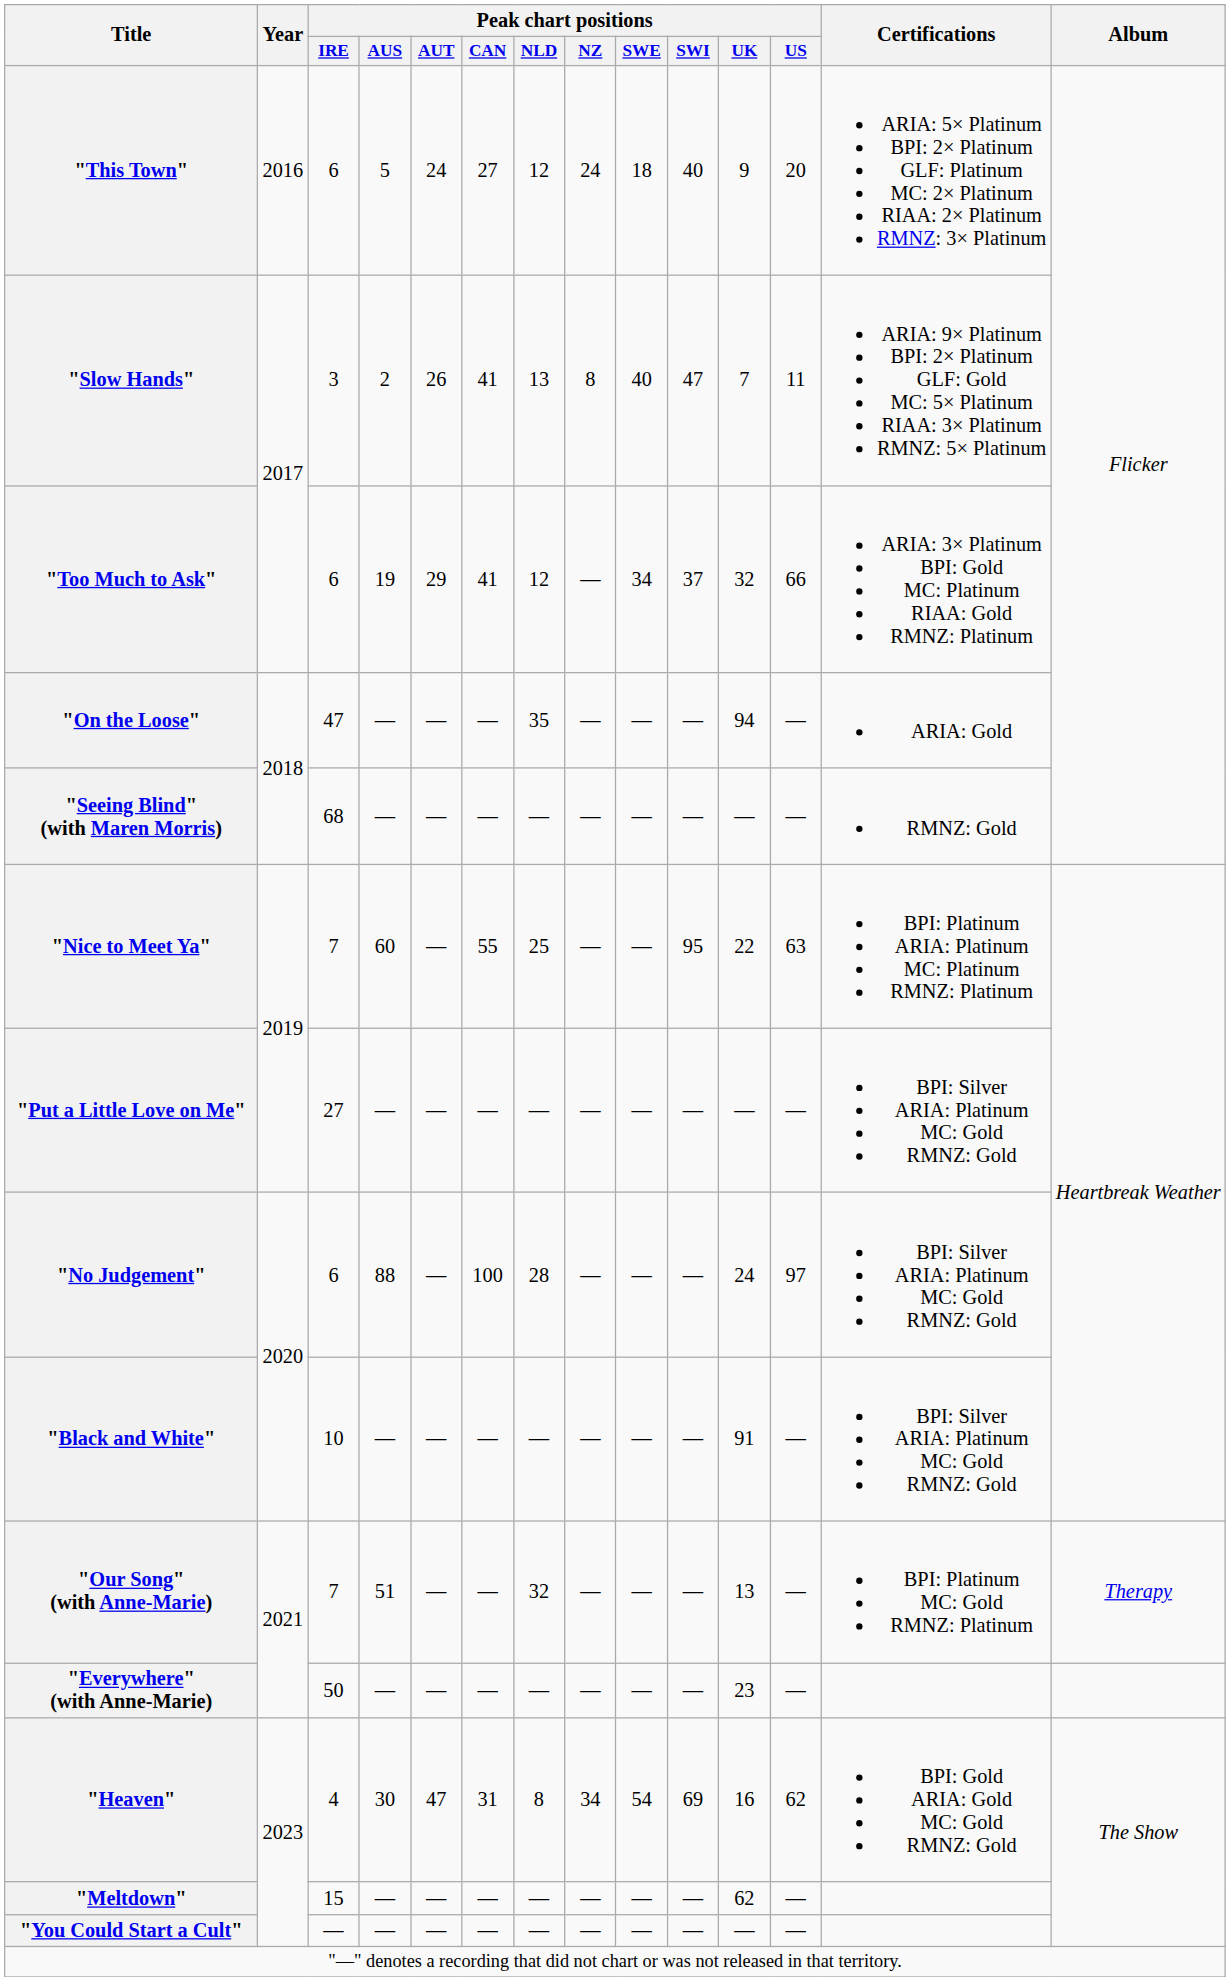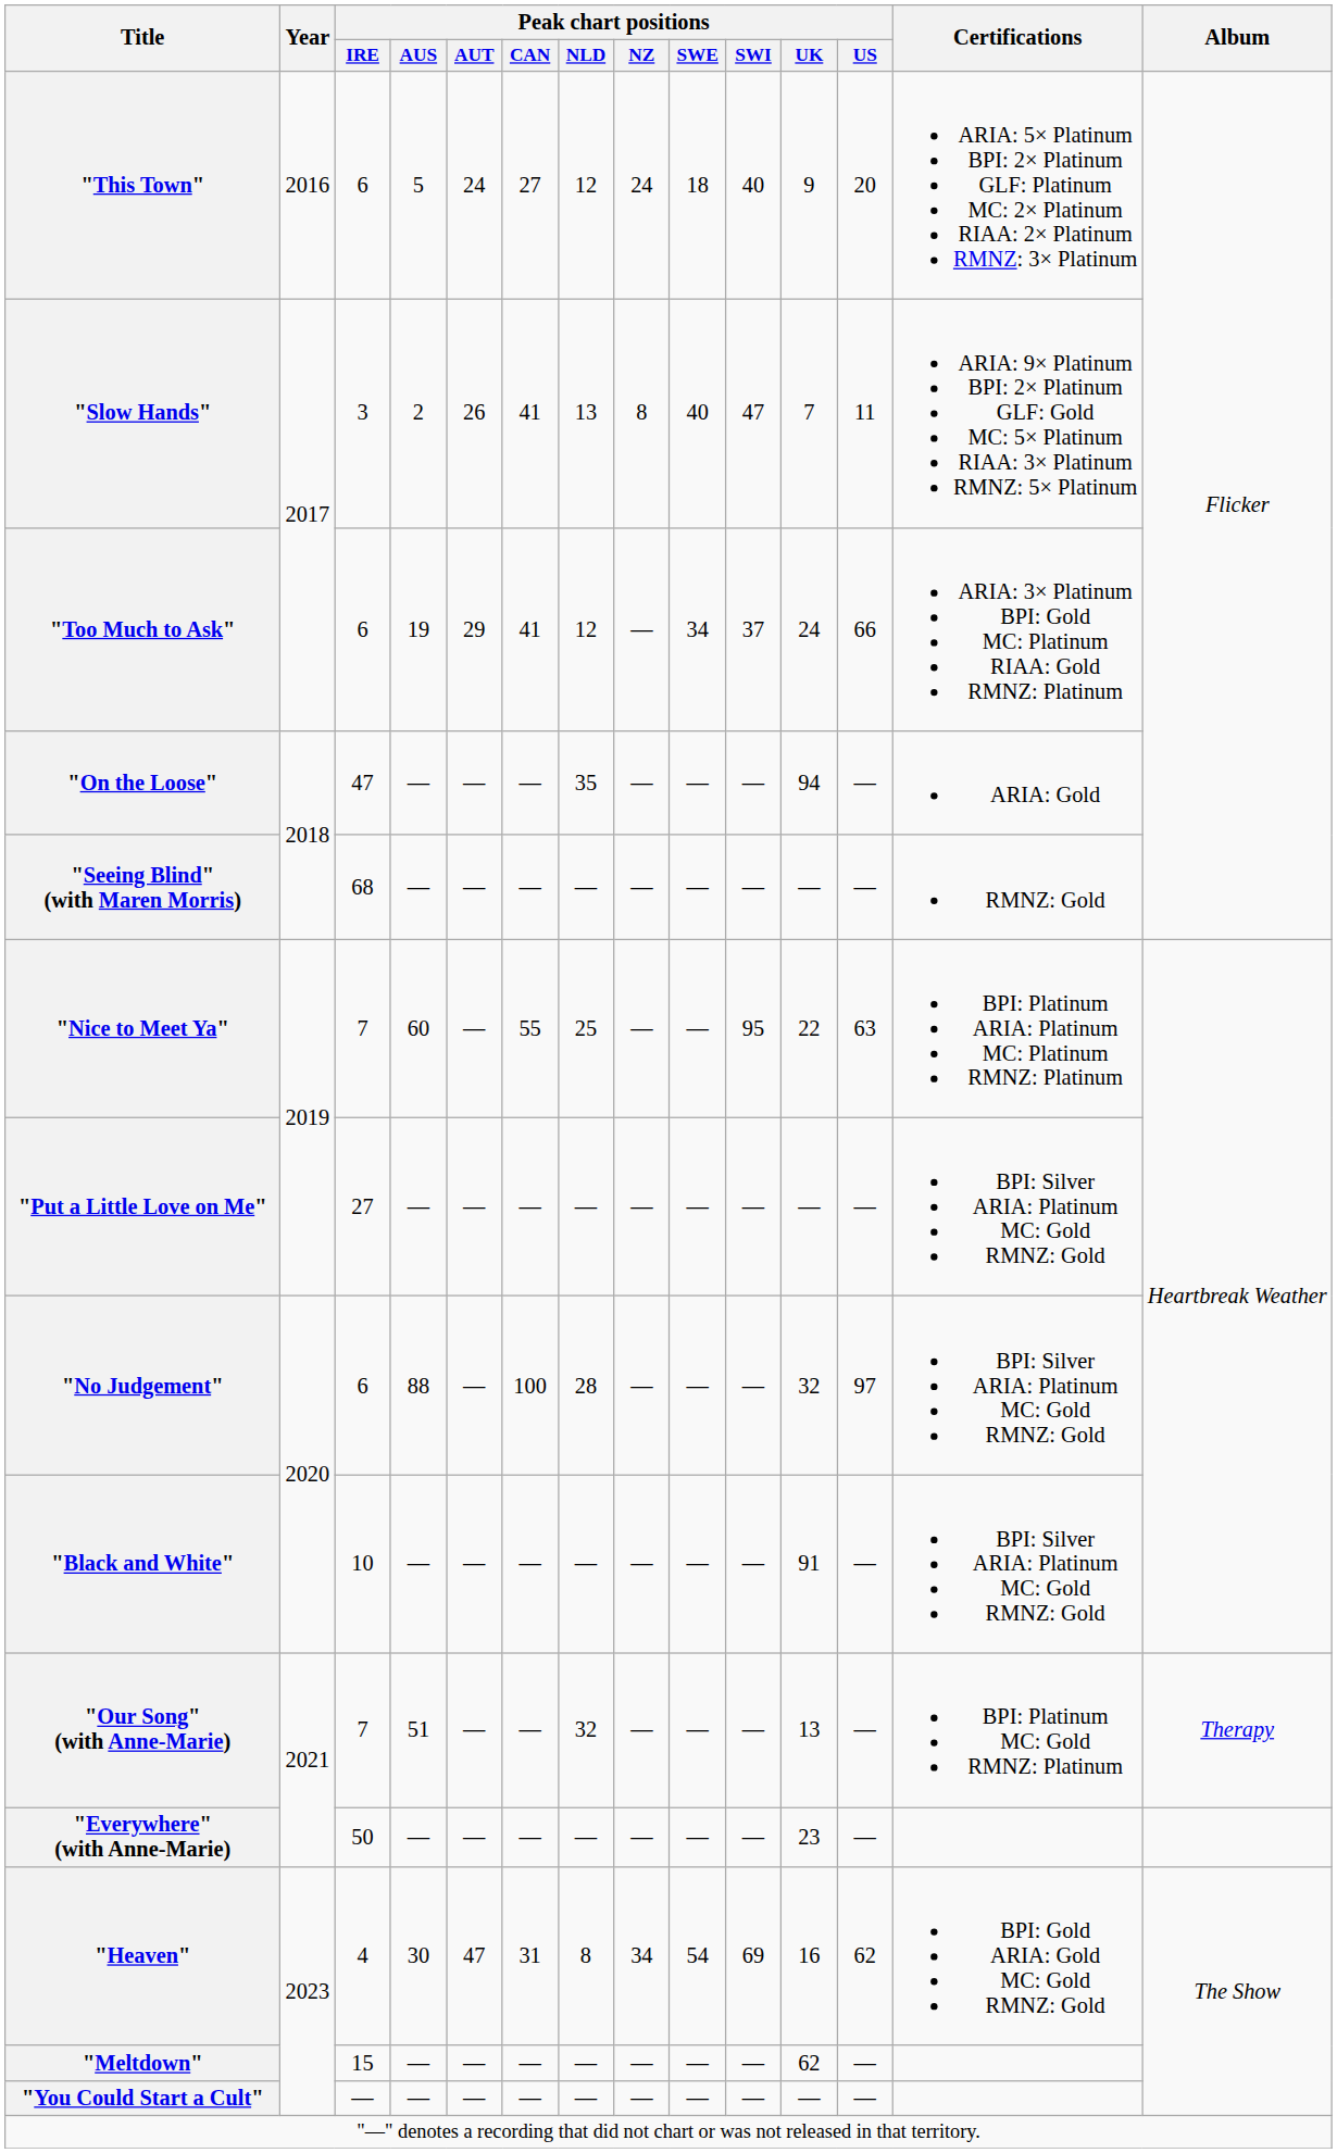 <table class="wikitable plainrowheaders" style="text-align:center;" border="1">
 <tr>
 <th scope="col" rowspan="2" style="width:12em;">Title</th>
 <th scope="col" rowspan="2" style="width:1em;">Year</th>
 <th scope="col" colspan="10">Peak chart positions</th>
 <th scope="col" rowspan="2">Certifications</th>
 <th scope="col" rowspan="2">Album</th>
 </tr>
 <tr>
 <th scope="col" style="width:2.5em;font-size:85%;"><a href='#'>IRE</a><br></th>
 <th scope="col" style="width:2.5em;font-size:85%;"><a href='#'>AUS</a><br></th>
 <th scope="col" style="width:2.5em;font-size:85%;"><a href='#'>AUT</a><br></th>
 <th scope="col" style="width:2.5em;font-size:85%;"><a href='#'>CAN</a><br></th>
 <th scope="col" style="width:2.5em;font-size:85%;"><a href='#'>NLD</a><br></th>
 <th scope="col" style="width:2.5em;font-size:85%;"><a href='#'>NZ</a><br></th>
 <th scope="col" style="width:2.5em;font-size:85%;"><a href='#'>SWE</a><br></th>
 <th scope="col" style="width:2.5em;font-size:85%;"><a href='#'>SWI</a><br></th>
 <th scope="col" style="width:2.5em;font-size:85%;"><a href='#'>UK</a><br></th>
 <th scope="col" style="width:2.5em;font-size:85%;"><a href='#'>US</a><br></th>
 </tr>
 <tr>
 <th scope="row">"<a href='#'>This Town</a>"</th>
 <td>2016</td>
 <td>6</td>
 <td>5</td>
 <td>24</td>
 <td>27</td>
 <td>12</td>
 <td>24</td>
 <td>18</td>
 <td>40</td>
 <td>9</td>
 <td>20</td>
 <td><br><ul><li>ARIA: 5× Platinum</li><li>BPI: 2× Platinum</li><li>GLF: Platinum</li><li>MC: 2× Platinum</li><li>RIAA: 2× Platinum</li><li><a href='#'>RMNZ</a>: 3× Platinum</li></ul></td>
 <td rowspan="5"><em>Flicker</em></td>
 </tr>
 <tr>
 <th scope="row">"<a href='#'>Slow Hands</a>"</th>
 <td rowspan="2">2017</td>
 <td>3</td>
 <td>2</td>
 <td>26</td>
 <td>41</td>
 <td>13</td>
 <td>8</td>
 <td>40</td>
 <td>47</td>
 <td>7</td>
 <td>11</td>
 <td><br><ul><li>ARIA: 9× Platinum</li><li>BPI: 2× Platinum</li><li>GLF: Gold</li><li>MC: 5× Platinum</li><li>RIAA: 3× Platinum</li><li>RMNZ: 5× Platinum</li></ul></td>
 </tr>
 <tr>
 <th scope="row">"<a href='#'>Too Much to Ask</a>"</th>
 <td>6</td>
 <td>19</td>
 <td>29</td>
 <td>41</td>
 <td>12</td>
 <td>—</td>
 <td>34</td>
 <td>37</td>
-<td>32</td>
+<td>24</td>
 <td>66</td>
 <td><br><ul><li>ARIA: 3× Platinum</li><li>BPI: Gold</li><li>MC: Platinum</li><li>RIAA: Gold</li><li>RMNZ: Platinum</li></ul></td>
 </tr>
 <tr>
 <th scope="row">"<a href='#'>On the Loose</a>"</th>
 <td rowspan="2">2018</td>
 <td>47</td>
 <td>—</td>
 <td>—</td>
 <td>—</td>
 <td>35</td>
 <td>—</td>
 <td>—</td>
 <td>—</td>
 <td>94</td>
 <td>—</td>
 <td><br><ul><li>ARIA: Gold</li></ul></td>
 </tr>
 <tr>
 <th scope="row">"<a href='#'>Seeing Blind</a>"<br><span>(with <a href='#'>Maren Morris</a>)</span></th>
 <td>68</td>
 <td>—</td>
 <td>—</td>
 <td>—</td>
 <td>—</td>
 <td>—</td>
 <td>—</td>
 <td>—</td>
 <td>—</td>
 <td>—</td>
 <td><br><ul><li>RMNZ: Gold</li></ul></td>
 </tr>
 <tr>
 <th scope="row">"<a href='#'>Nice to Meet Ya</a>"</th>
 <td rowspan="2">2019</td>
 <td>7</td>
 <td>60</td>
 <td>—</td>
 <td>55</td>
 <td>25</td>
 <td>—</td>
 <td>—</td>
 <td>95</td>
 <td>22</td>
 <td>63</td>
 <td><br><ul><li>BPI: Platinum</li><li>ARIA: Platinum</li><li>MC: Platinum</li><li>RMNZ: Platinum</li></ul></td>
 <td rowspan="4"><em>Heartbreak Weather</em></td>
 </tr>
 <tr>
 <th scope="row">"<a href='#'>Put a Little Love on Me</a>"</th>
 <td>27</td>
 <td>—</td>
 <td>—</td>
 <td>—</td>
 <td>—</td>
 <td>—</td>
 <td>—</td>
 <td>—</td>
 <td>—</td>
 <td>—</td>
 <td><br><ul><li>BPI: Silver</li><li>ARIA: Platinum</li><li>MC: Gold</li><li>RMNZ: Gold</li></ul></td>
 </tr>
 <tr>
 <th scope="row">"<a href='#'>No Judgement</a>"</th>
 <td rowspan="2">2020</td>
 <td>6</td>
 <td>88</td>
 <td>—</td>
 <td>100</td>
 <td>28</td>
 <td>—</td>
 <td>—</td>
 <td>—</td>
-<td>24</td>
+<td>32</td>
 <td>97</td>
 <td><br><ul><li>BPI: Silver</li><li>ARIA: Platinum</li><li>MC: Gold</li><li>RMNZ: Gold</li></ul></td>
 </tr>
 <tr>
 <th scope="row">"<a href='#'>Black and White</a>"</th>
 <td>10</td>
 <td>—</td>
 <td>—</td>
 <td>—</td>
 <td>—</td>
 <td>—</td>
 <td>—</td>
 <td>—</td>
 <td>91</td>
 <td>—</td>
 <td><br><ul><li>BPI: Silver</li><li>ARIA: Platinum</li><li>MC: Gold</li><li>RMNZ: Gold</li></ul></td>
 </tr>
 <tr>
 <th scope="row">"<a href='#'>Our Song</a>"<br><span>(with <a href='#'>Anne-Marie</a>)</span></th>
 <td rowspan="2">2021</td>
 <td>7</td>
 <td>51</td>
 <td>—</td>
 <td>—</td>
 <td>32</td>
 <td>—</td>
 <td>—</td>
 <td>—</td>
 <td>13</td>
 <td>—</td>
 <td><br><ul><li>BPI: Platinum</li><li>MC: Gold</li><li>RMNZ: Platinum</li></ul></td>
 <td><em><a href='#'>Therapy</a></em></td>
 </tr>
 <tr>
 <th scope="row">"<a href='#'>Everywhere</a>"<br><span>(with Anne-Marie)</span></th>
 <td>50</td>
 <td>—</td>
 <td>—</td>
 <td>—</td>
 <td>—</td>
 <td>—</td>
 <td>—</td>
 <td>—</td>
 <td>23</td>
 <td>—</td>
 <td></td>
 <td></td>
 </tr>
 <tr>
 <th scope="row">"<a href='#'>Heaven</a>"</th>
 <td rowspan="3">2023</td>
 <td>4</td>
 <td>30</td>
 <td>47</td>
 <td>31</td>
 <td>8</td>
 <td>34</td>
 <td>54</td>
 <td>69</td>
 <td>16</td>
 <td>62</td>
 <td><br><ul><li>BPI: Gold</li><li>ARIA: Gold</li><li>MC: Gold</li><li>RMNZ: Gold</li></ul></td>
 <td rowspan="3"><em>The Show</em></td>
 </tr>
 <tr>
 <th scope="row">"<a href='#'>Meltdown</a>"</th>
 <td>15</td>
 <td>—</td>
 <td>—</td>
 <td>—</td>
 <td>—</td>
 <td>—</td>
 <td>—</td>
 <td>—</td>
 <td>62</td>
 <td>—</td>
 </tr>
 <tr>
 <th scope="row">"<a href='#'>You Could Start a Cult</a>"<br></th>
 <td>—</td>
 <td>—</td>
 <td>—</td>
 <td>—</td>
 <td>—</td>
 <td>—</td>
 <td>—</td>
 <td>—</td>
 <td>—</td>
 <td>—</td>
 <td></td>
 </tr>
 <tr>
 <td colspan="14" style="font-size:90%">"—" denotes a recording that did not chart or was not released in that territory.</td>
 </tr>
 </table>
